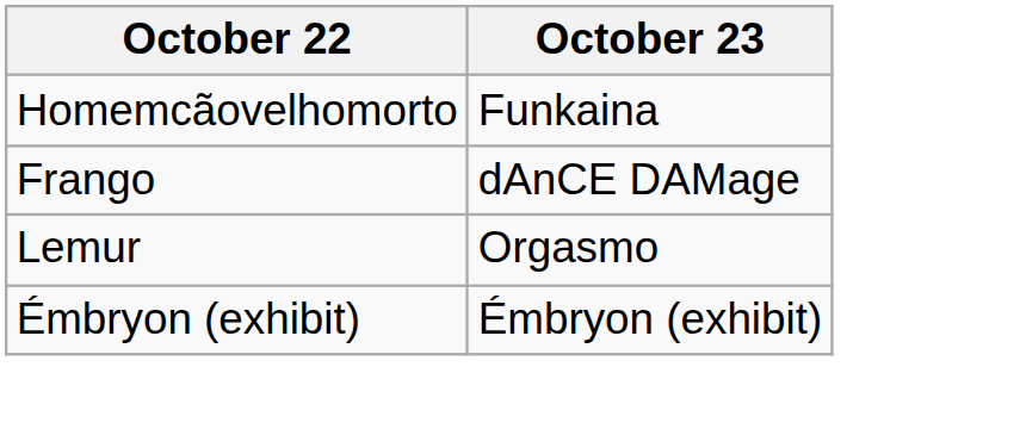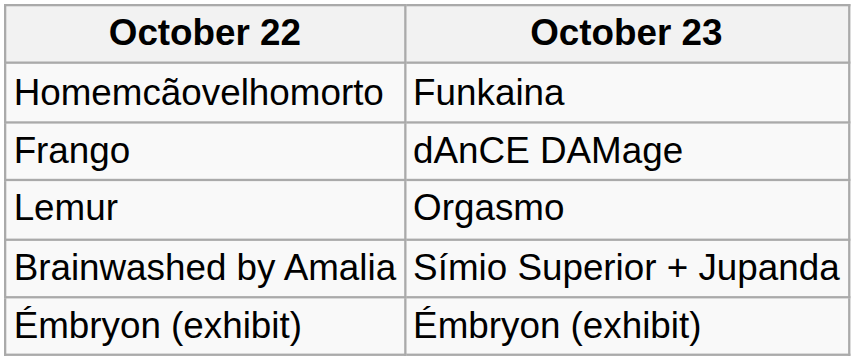 <table class="wikitable">
 <tr>
 <th>October 22</th>
 <th>October 23</th>
 </tr>
 <tr>
 <td>Homemcãovelhomorto</td>
 <td>Funkaina</td>
 </tr>
 <tr>
 <td>Frango</td>
 <td>dAnCE DAMage</td>
 </tr>
 <tr>
 <td>Lemur</td>
 <td>Orgasmo</td>
 </tr>
 <tr>
+<td>Brainwashed by Amalia</td>
+<td>Símio Superior + Jupanda</td>
+</tr>
+<tr>
 <td>Émbryon (exhibit)</td>
 <td>Émbryon (exhibit)</td>
 </tr>
 </table>
